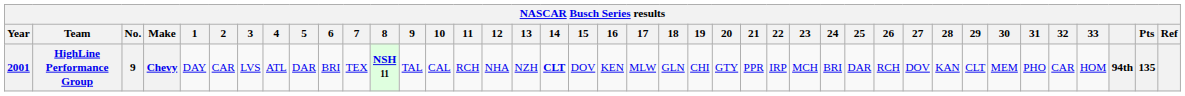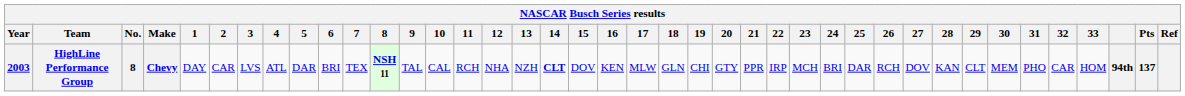 <table class="wikitable" style="text-align:center; font-size:75%">
 <tr>
 <th colspan=42><a href='#'>NASCAR</a> <a href='#'>Busch Series</a> results</th>
 </tr>
 <tr>
 <th>Year</th>
 <th>Team</th>
 <th>No.</th>
 <th>Make</th>
 <th>1</th>
 <th>2</th>
 <th>3</th>
 <th>4</th>
 <th>5</th>
 <th>6</th>
 <th>7</th>
 <th>8</th>
 <th>9</th>
 <th>10</th>
 <th>11</th>
 <th>12</th>
 <th>13</th>
 <th>14</th>
 <th>15</th>
 <th>16</th>
 <th>17</th>
 <th>18</th>
 <th>19</th>
 <th>20</th>
 <th>21</th>
 <th>22</th>
 <th>23</th>
 <th>24</th>
 <th>25</th>
 <th>26</th>
 <th>27</th>
 <th>28</th>
 <th>29</th>
 <th>30</th>
 <th>31</th>
 <th>32</th>
 <th>33</th>
 <th></th>
 <th>Pts</th>
 <th>Ref</th>
 </tr>
 <tr>
-<th><a href='#'>2001</a></th>
+<th><a href='#'>2003</a></th>
 <th><a href='#'>HighLine Performance Group</a></th>
-<th>9</th>
+<th>8</th>
 <th><a href='#'>Chevy</a></th>
 <td><a href='#'>DAY</a></td>
 <td><a href='#'>CAR</a></td>
 <td><a href='#'>LVS</a></td>
 <td><a href='#'>ATL</a></td>
 <td><a href='#'>DAR</a></td>
 <td><a href='#'>BRI</a></td>
 <td><a href='#'>TEX</a></td>
 <td style="background:#DFFFDF;"><strong><a href='#'>NSH</a><br><small>11</small></strong></td>
 <td><a href='#'>TAL</a></td>
 <td><a href='#'>CAL</a></td>
 <td><a href='#'>RCH</a></td>
 <td><a href='#'>NHA</a></td>
 <td><a href='#'>NZH</a></td>
 <td><strong><a href='#'>CLT</a></strong></td>
 <td><a href='#'>DOV</a></td>
 <td><a href='#'>KEN</a></td>
 <td><a href='#'>MLW</a></td>
 <td><a href='#'>GLN</a></td>
 <td><a href='#'>CHI</a></td>
 <td><a href='#'>GTY</a></td>
 <td><a href='#'>PPR</a></td>
 <td><a href='#'>IRP</a></td>
 <td><a href='#'>MCH</a></td>
 <td><a href='#'>BRI</a></td>
 <td><a href='#'>DAR</a></td>
 <td><a href='#'>RCH</a></td>
 <td><a href='#'>DOV</a></td>
 <td><a href='#'>KAN</a></td>
 <td><a href='#'>CLT</a></td>
 <td><a href='#'>MEM</a></td>
 <td><a href='#'>PHO</a></td>
 <td><a href='#'>CAR</a></td>
 <td><a href='#'>HOM</a></td>
 <th>94th</th>
-<th>135</th>
+<th>137</th>
 <th></th>
 </tr>
 </table>
